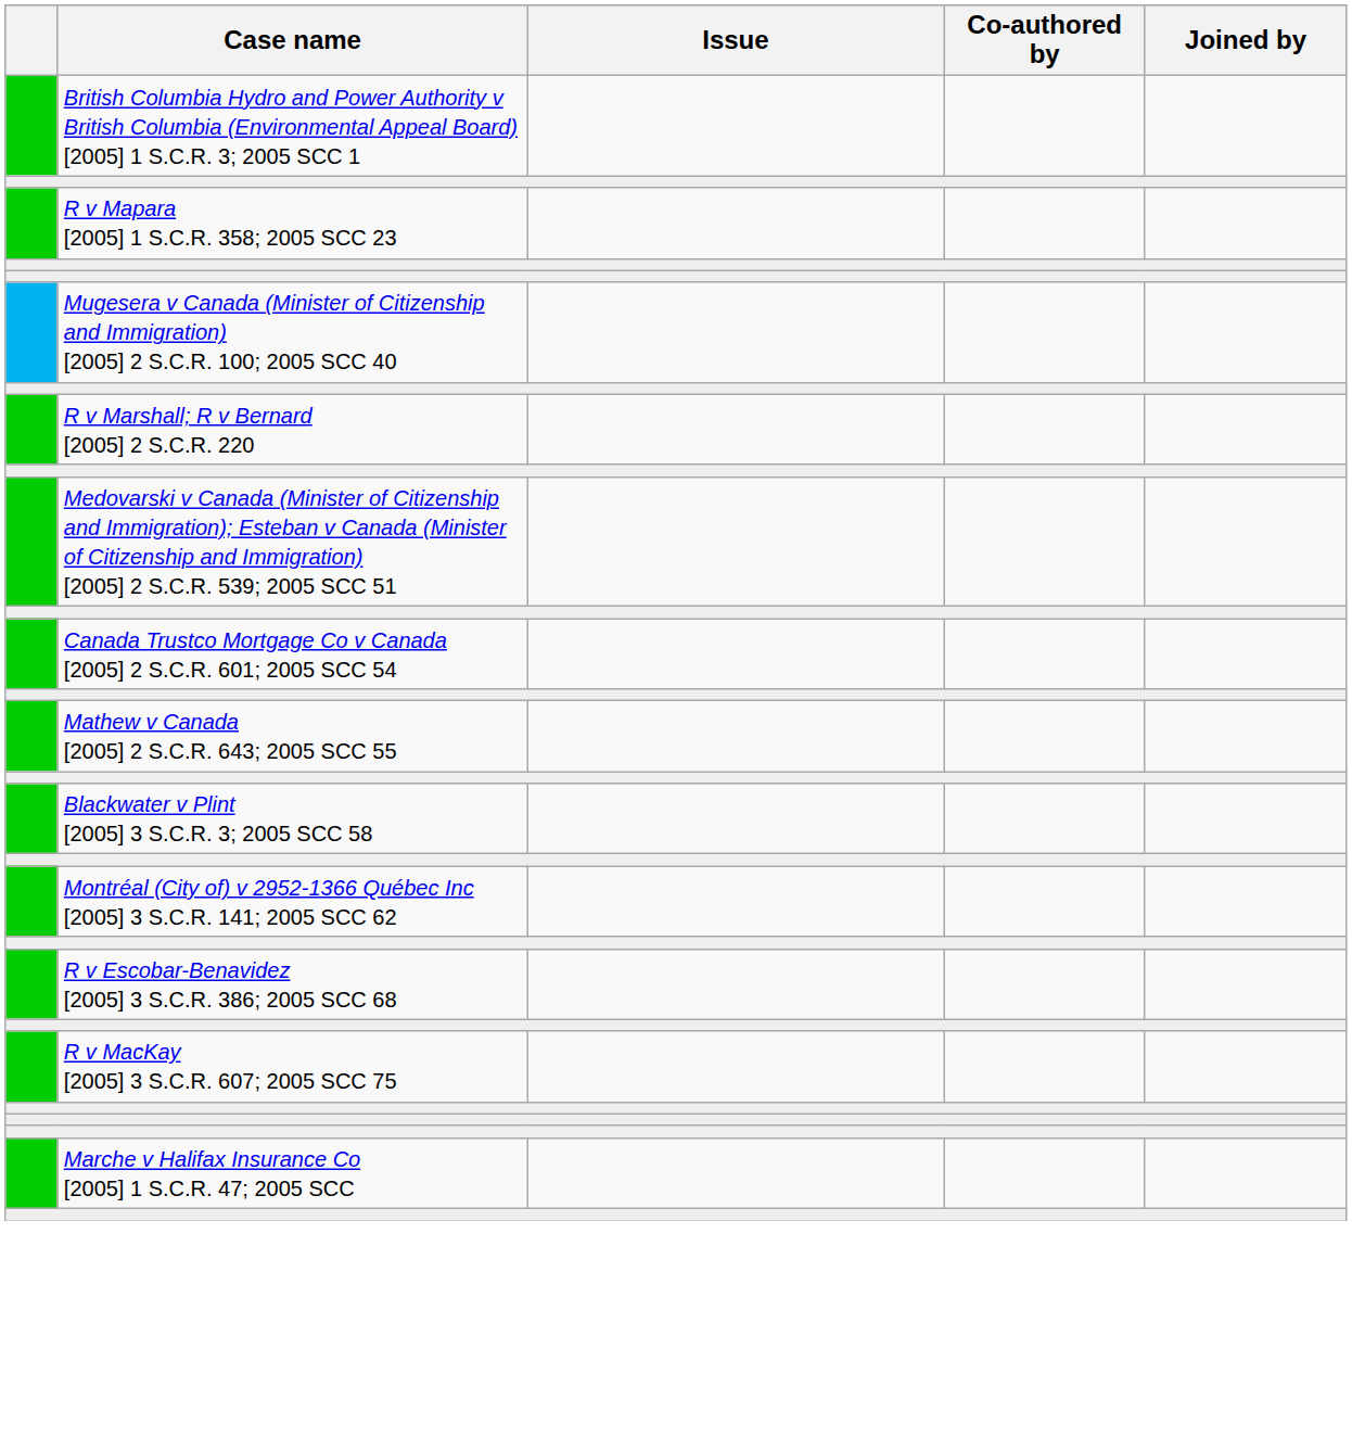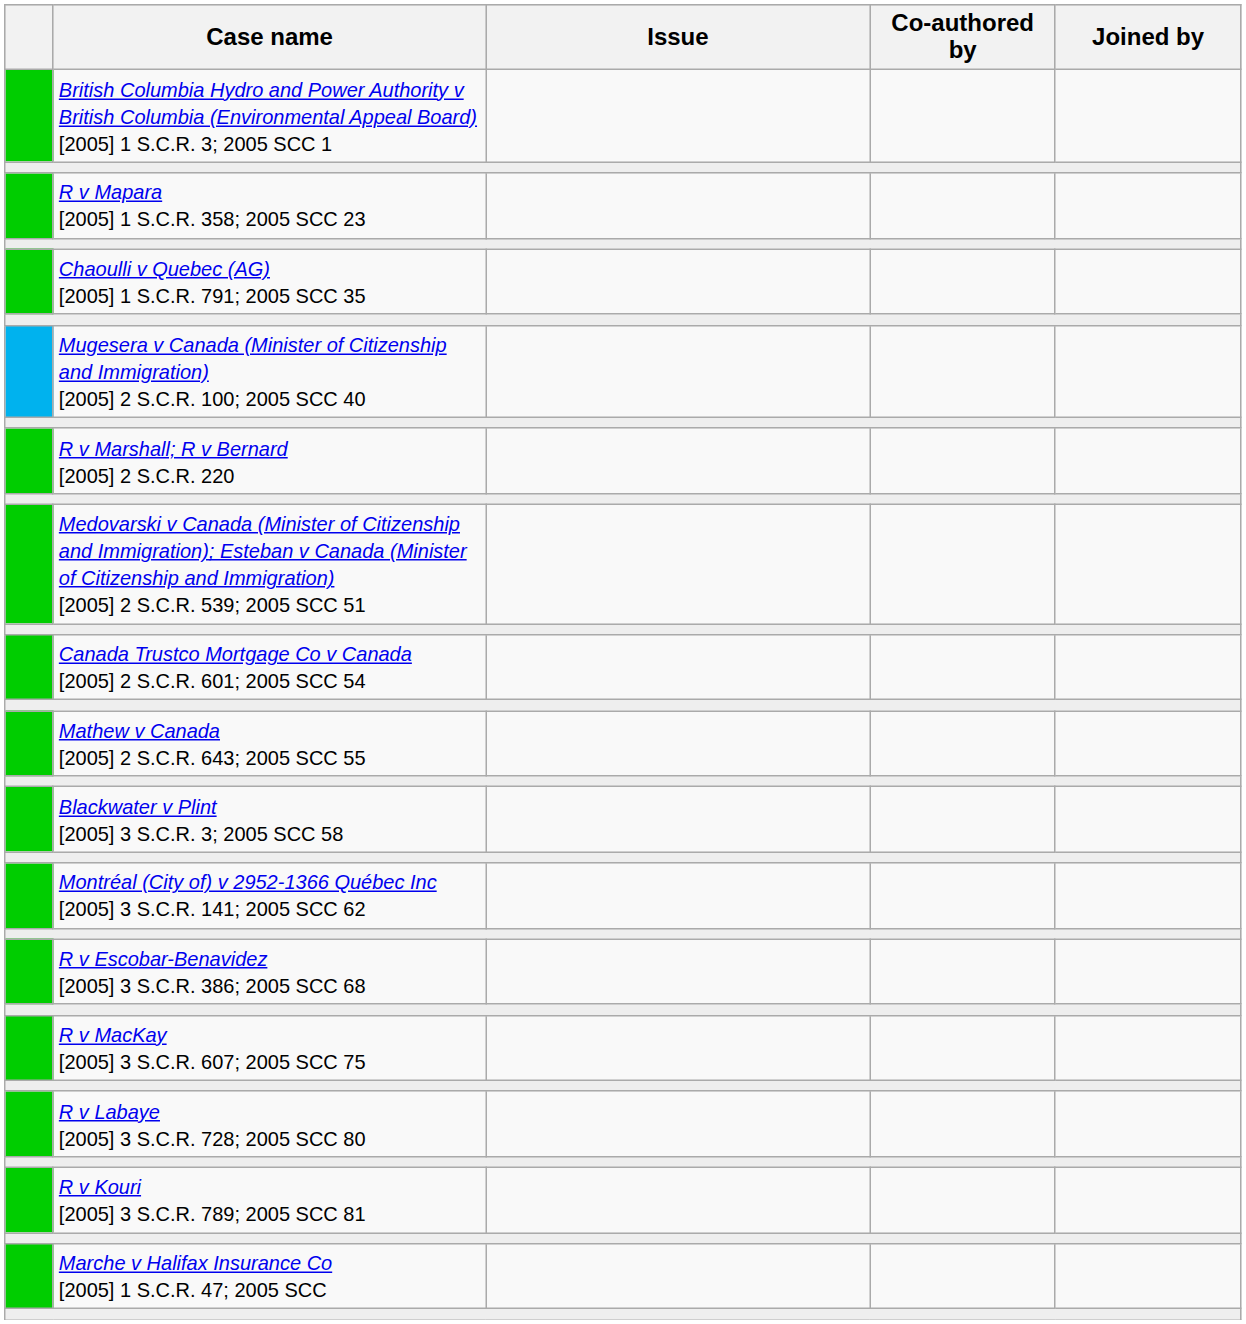 <table class="wikitable" width=825>
 <tr bgcolor="#CCCCCC">
 <th width=25px></th>
 <th width=35%>Case name</th>
 <th>Issue</th>
 <th width=15%>Co-authored by</th>
 <th width=15%>Joined by</th>
 </tr>
 <tr>
 <td bgcolor="00cd00"></td>
 <td align=left valign=top><small><em><a href='#'>British Columbia Hydro and Power Authority v British Columbia (Environmental Appeal Board)</a></em><br>[2005] 1 S.C.R. 3; 2005 SCC 1 </small></td>
 <td valign=top><small></small></td>
 <td><small></small></td>
 <td><small></small></td>
 </tr>
 <tr>
 <td bgcolor=#EEEEEE colspan=5 valign=top><small></small></td>
 </tr>
 <tr>
 <td bgcolor="00cd00"></td>
 <td align=left valign=top><small><em><a href='#'>R v Mapara</a></em><br> [2005] 1 S.C.R. 358; 2005 SCC 23 </small></td>
 <td valign=top><small></small></td>
 <td><small></small></td>
 <td><small></small></td>
 </tr>
 <tr>
 <td bgcolor=#EEEEEE colspan=5 valign=top><small></small></td>
+</tr>
+<tr>
+<td bgcolor="00cd00"></td>
+<td align=left valign=top><small><em><a href='#'>Chaoulli v Quebec (AG)</a></em><br> [2005] 1 S.C.R. 791; 2005 SCC 35 </small></td>
+<td valign=top><small></small></td>
+<td><small></small></td>
+<td><small></small></td>
 </tr>
 <tr>
 <td bgcolor=#EEEEEE colspan=5 valign=top><small></small></td>
 </tr>
 <tr>
 <td bgcolor="00B2EE"></td>
 <td align=left valign=top><small><em><a href='#'>Mugesera v Canada (Minister of Citizenship and Immigration)</a></em><br> [2005] 2 S.C.R. 100; 2005 SCC 40 </small></td>
 <td valign=top><small></small></td>
 <td><small></small></td>
 <td><small></small></td>
 </tr>
 <tr>
 <td bgcolor=#EEEEEE colspan=5 valign=top><small></small></td>
 </tr>
 <tr>
 <td bgcolor="00cd00"></td>
 <td align=left valign=top><small><em><a href='#'>R v Marshall; R v Bernard</a></em><br> [2005] 2 S.C.R. 220 </small></td>
 <td valign=top><small></small></td>
 <td><small></small></td>
 <td><small></small></td>
 </tr>
 <tr>
 <td bgcolor=#EEEEEE colspan=5 valign=top><small></small></td>
 </tr>
 <tr>
 <td bgcolor="00cd00"></td>
 <td align=left valign=top><small><em><a href='#'>Medovarski v Canada (Minister of Citizenship and Immigration); Esteban v Canada (Minister of Citizenship and Immigration)</a></em><br> [2005] 2 S.C.R. 539; 2005 SCC 51 </small></td>
 <td valign=top><small></small></td>
 <td><small></small></td>
 <td><small></small></td>
 </tr>
 <tr>
 <td bgcolor=#EEEEEE colspan=5 valign=top><small></small></td>
 </tr>
 <tr>
 <td bgcolor="00cd00"></td>
 <td align=left valign=top><small><em><a href='#'>Canada Trustco Mortgage Co v Canada</a></em><br> [2005] 2 S.C.R. 601; 2005 SCC 54 </small></td>
 <td valign=top><small></small></td>
 <td><small></small></td>
 <td><small></small></td>
 </tr>
 <tr>
 <td bgcolor=#EEEEEE colspan=5 valign=top><small></small></td>
 </tr>
 <tr>
 <td bgcolor="00cd00"></td>
 <td align=left valign=top><small><em><a href='#'>Mathew v Canada</a></em><br> [2005] 2 S.C.R. 643; 2005 SCC 55 </small></td>
 <td valign=top><small></small></td>
 <td><small></small></td>
 <td><small></small></td>
 </tr>
 <tr>
 <td bgcolor=#EEEEEE colspan=5 valign=top><small></small></td>
 </tr>
 <tr>
 <td bgcolor="00cd00"></td>
 <td align=left valign=top><small><em><a href='#'>Blackwater v Plint</a></em><br> [2005] 3 S.C.R. 3; 2005 SCC 58 </small></td>
 <td valign=top><small></small></td>
 <td><small></small></td>
 <td><small></small></td>
 </tr>
 <tr>
 <td bgcolor=#EEEEEE colspan=5 valign=top><small></small></td>
 </tr>
 <tr>
 <td bgcolor="00cd00"></td>
 <td align=left valign=top><small><em><a href='#'>Montréal (City of) v 2952-1366 Québec Inc</a></em><br> [2005] 3 S.C.R. 141; 2005 SCC 62 </small></td>
 <td valign=top><small></small></td>
 <td><small></small></td>
 <td><small></small></td>
 </tr>
 <tr>
 <td bgcolor=#EEEEEE colspan=5 valign=top><small></small></td>
 </tr>
 <tr>
 <td bgcolor="00cd00"></td>
 <td align=left valign=top><small><em><a href='#'>R v Escobar-Benavidez</a></em><br> [2005] 3 S.C.R. 386; 2005 SCC 68 </small></td>
 <td valign=top><small></small></td>
 <td><small></small></td>
 <td><small></small></td>
 </tr>
 <tr>
 <td bgcolor=#EEEEEE colspan=5 valign=top><small></small></td>
 </tr>
 <tr>
 <td bgcolor="00cd00"></td>
 <td align=left valign=top><small><em><a href='#'>R v MacKay</a></em><br> [2005] 3 S.C.R. 607; 2005 SCC 75 </small></td>
 <td valign=top><small></small></td>
 <td><small></small></td>
 <td><small></small></td>
 </tr>
 <tr>
 <td bgcolor=#EEEEEE colspan=5 valign=top><small></small></td>
 </tr>
 <tr>
+<td bgcolor="00cd00"></td>
+<td align=left valign=top><small><em><a href='#'>R v Labaye</a></em><br> [2005] 3 S.C.R. 728; 2005 SCC 80 </small></td>
+<td valign=top><small></small></td>
+<td><small></small></td>
+<td><small></small></td>
+</tr>
+<tr>
 <td bgcolor=#EEEEEE colspan=5 valign=top><small></small></td>
+</tr>
+<tr>
+<td bgcolor="00cd00"></td>
+<td align=left valign=top><small><em><a href='#'>R v Kouri</a></em><br> [2005] 3 S.C.R. 789; 2005 SCC 81 </small></td>
+<td valign=top><small></small></td>
+<td><small></small></td>
+<td><small></small></td>
 </tr>
 <tr>
 <td bgcolor=#EEEEEE colspan=5 valign=top><small></small></td>
 </tr>
 <tr>
 <td bgcolor="00cd00"></td>
 <td align=left valign=top><small><em><a href='#'>Marche v Halifax Insurance Co</a></em><br> [2005] 1 S.C.R. 47; 2005 SCC </small></td>
 <td valign=top><small></small></td>
 <td><small></small></td>
 <td><small></small></td>
 </tr>
 <tr>
 <td bgcolor=#EEEEEE colspan=5 valign=top><small></small></td>
 </tr>
 </table>
